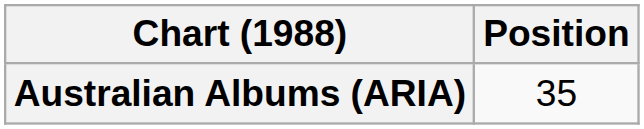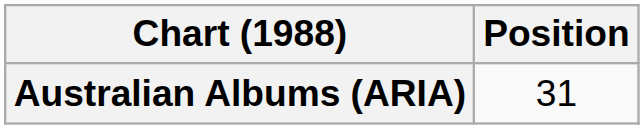 <table class="wikitable plainrowheaders" style="text-align:center">
 <tr>
 <th scope="col">Chart (1988)</th>
 <th scope="col">Position</th>
 </tr>
 <tr>
 <th scope="row">Australian Albums (ARIA)</th>
-<td>35</td>
+<td>31</td>
 </tr>
 </table>
